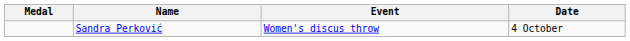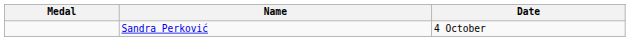 <table class=wikitable style=font-size:90% width=60%>
 <tr>
 <th>Medal</th>
 <th>Name</th>
-<th>Event</th>
 <th>Date</th>
 </tr>
 <tr>
 <td></td>
 <td><a href='#'>Sandra Perković</a></td>
-<td><a href='#'>Women's discus throw</a></td>
 <td>4 October</td>
 </tr>
 </table>
